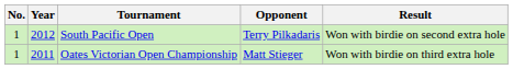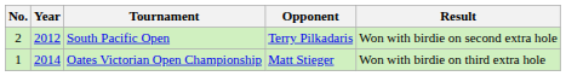 <table class="wikitable" style="font-size:95%;">
 <tr>
 <th>No.</th>
 <th>Year</th>
 <th>Tournament</th>
 <th>Opponent</th>
 <th>Result</th>
 </tr>
 <tr style="background:#D0F0C0;">
-<td align=center>1</td>
+<td align=center>2</td>
 <td><a href='#'>2012</a></td>
 <td><a href='#'>South Pacific Open</a></td>
 <td> <a href='#'>Terry Pilkadaris</a></td>
 <td>Won with birdie on second extra hole</td>
 </tr>
 <tr style="background:#D0F0C0;">
 <td align=center>1</td>
-<td><a href='#'>2011</a></td>
+<td><a href='#'>2014</a></td>
 <td><a href='#'>Oates Victorian Open Championship</a></td>
 <td> <a href='#'>Matt Stieger</a></td>
 <td>Won with birdie on third extra hole</td>
 </tr>
 </table>
